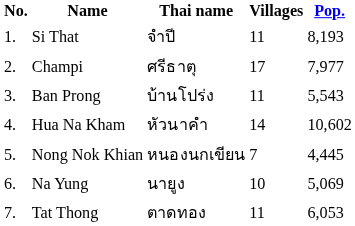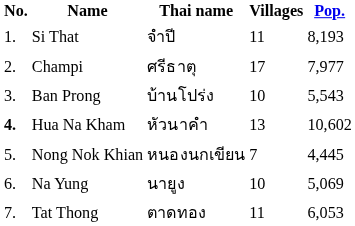 <table>
 <tr>
 <th>No.</th>
 <th>Name</th>
 <th>Thai name</th>
 <th>Villages</th>
 <th><a href='#'>Pop.</a></th>
 </tr>
 <tr>
 <td>1.</td>
 <td>Si That</td>
 <td>จำปี</td>
 <td>11</td>
 <td>8,193</td>
 <td></td>
 </tr>
 <tr>
 <td>2.</td>
 <td>Champi</td>
 <td>ศรีธาตุ</td>
 <td>17</td>
 <td>7,977</td>
 <td></td>
 </tr>
 <tr>
 <td>3.</td>
 <td>Ban Prong</td>
 <td>บ้านโปร่ง</td>
-<td>11</td>
+<td>10</td>
 <td>5,543</td>
 <td></td>
 </tr>
 <tr>
-<td>4.</td>
+<td><strong>4.</strong></td>
 <td>Hua Na Kham</td>
 <td>หัวนาคำ</td>
-<td>14</td>
+<td>13</td>
 <td>10,602</td>
 <td></td>
 </tr>
 <tr>
 <td>5.</td>
 <td>Nong Nok Khian</td>
 <td>หนองนกเขียน</td>
 <td>7</td>
 <td>4,445</td>
 <td></td>
 </tr>
 <tr>
 <td>6.</td>
 <td>Na Yung</td>
 <td>นายูง</td>
 <td>10</td>
 <td>5,069</td>
 <td></td>
 </tr>
 <tr>
 <td>7.</td>
 <td>Tat Thong</td>
 <td>ตาดทอง</td>
 <td>11</td>
 <td>6,053</td>
 <td></td>
 </tr>
 </table>
